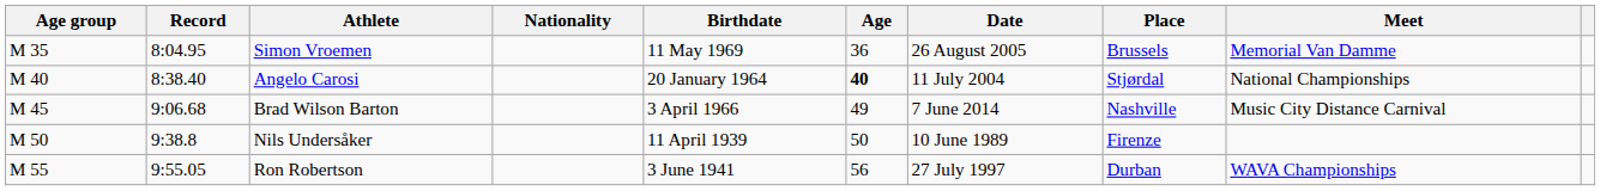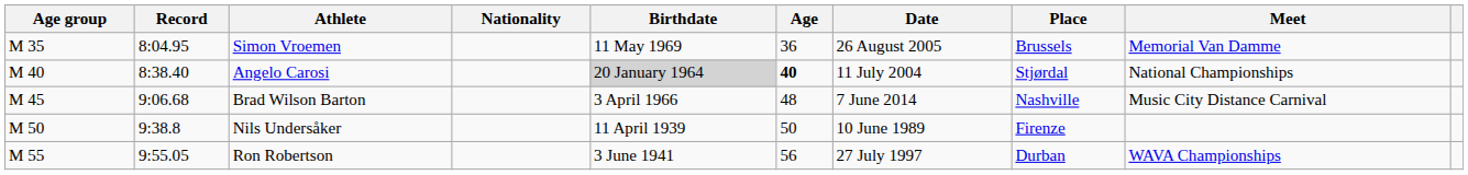 <table class="wikitable" style="font-size:90%; width: 100%;">
 <tr>
 <th>Age group</th>
 <th>Record</th>
 <th>Athlete</th>
 <th>Nationality</th>
 <th>Birthdate</th>
 <th>Age</th>
 <th>Date</th>
 <th>Place</th>
 <th>Meet</th>
 <th></th>
 </tr>
 <tr>
 <td>M 35</td>
 <td>8:04.95</td>
 <td><a href='#'>Simon Vroemen</a></td>
 <td></td>
 <td>11 May 1969</td>
 <td>36</td>
 <td>26 August 2005</td>
 <td><a href='#'>Brussels</a> </td>
 <td><a href='#'>Memorial Van Damme</a></td>
 <td></td>
 </tr>
 <tr>
 <td>M 40</td>
 <td>8:38.40</td>
 <td><a href='#'>Angelo Carosi</a></td>
 <td></td>
-<td>20 January 1964</td>
+<td style="background: lightgrey;">20 January 1964</td>
 <td><strong>40</strong></td>
 <td>11 July 2004</td>
 <td><a href='#'>Stjørdal</a> </td>
 <td>National Championships</td>
 <td></td>
 </tr>
 <tr>
 <td>M 45</td>
 <td>9:06.68</td>
 <td>Brad Wilson Barton</td>
 <td></td>
 <td>3 April 1966</td>
-<td>49</td>
+<td>48</td>
 <td>7 June 2014</td>
 <td><a href='#'>Nashville</a> </td>
 <td>Music City Distance Carnival</td>
 <td></td>
 </tr>
 <tr>
 <td>M 50</td>
 <td>9:38.8</td>
 <td>Nils Undersåker</td>
 <td></td>
 <td>11 April 1939</td>
 <td>50</td>
 <td>10 June 1989</td>
 <td><a href='#'>Firenze</a> </td>
 <td></td>
 <td></td>
 </tr>
 <tr>
 <td>M 55</td>
 <td>9:55.05</td>
 <td>Ron Robertson</td>
 <td></td>
 <td>3 June 1941</td>
 <td>56</td>
 <td>27 July 1997</td>
 <td><a href='#'>Durban</a> </td>
 <td><a href='#'>WAVA Championships</a></td>
 <td></td>
 </tr>
 </table>
